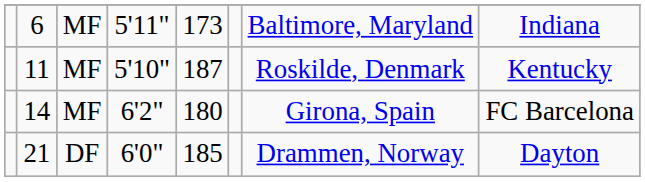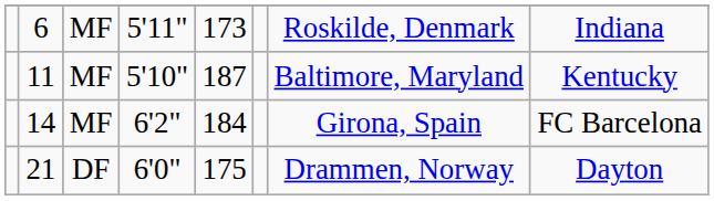 <table class="wikitable sortable" border="1" style="text-align: center;">
 <tr align=center>
 </tr>
 <tr>
 <td></td>
 <td>6</td>
 <td>MF</td>
 <td>5'11"</td>
 <td>173</td>
 <td></td>
-<td><a href='#'>Baltimore, Maryland</a></td>
+<td><a href='#'>Roskilde, Denmark</a></td>
 <td><a href='#'>Indiana</a></td>
 </tr>
 <tr>
 <td></td>
 <td>11</td>
 <td>MF</td>
 <td>5'10"</td>
 <td>187</td>
 <td></td>
-<td><a href='#'>Roskilde, Denmark</a></td>
+<td><a href='#'>Baltimore, Maryland</a></td>
 <td><a href='#'>Kentucky</a></td>
 </tr>
 <tr>
 <td></td>
 <td>14</td>
 <td>MF</td>
 <td>6'2"</td>
-<td>180</td>
+<td>184</td>
 <td></td>
 <td><a href='#'>Girona, Spain</a></td>
 <td>FC Barcelona</td>
 </tr>
 <tr>
 <td></td>
 <td>21</td>
 <td>DF</td>
 <td>6'0"</td>
-<td>185</td>
+<td>175</td>
 <td></td>
 <td><a href='#'>Drammen, Norway</a></td>
 <td><a href='#'>Dayton</a></td>
 </tr>
 </table>
